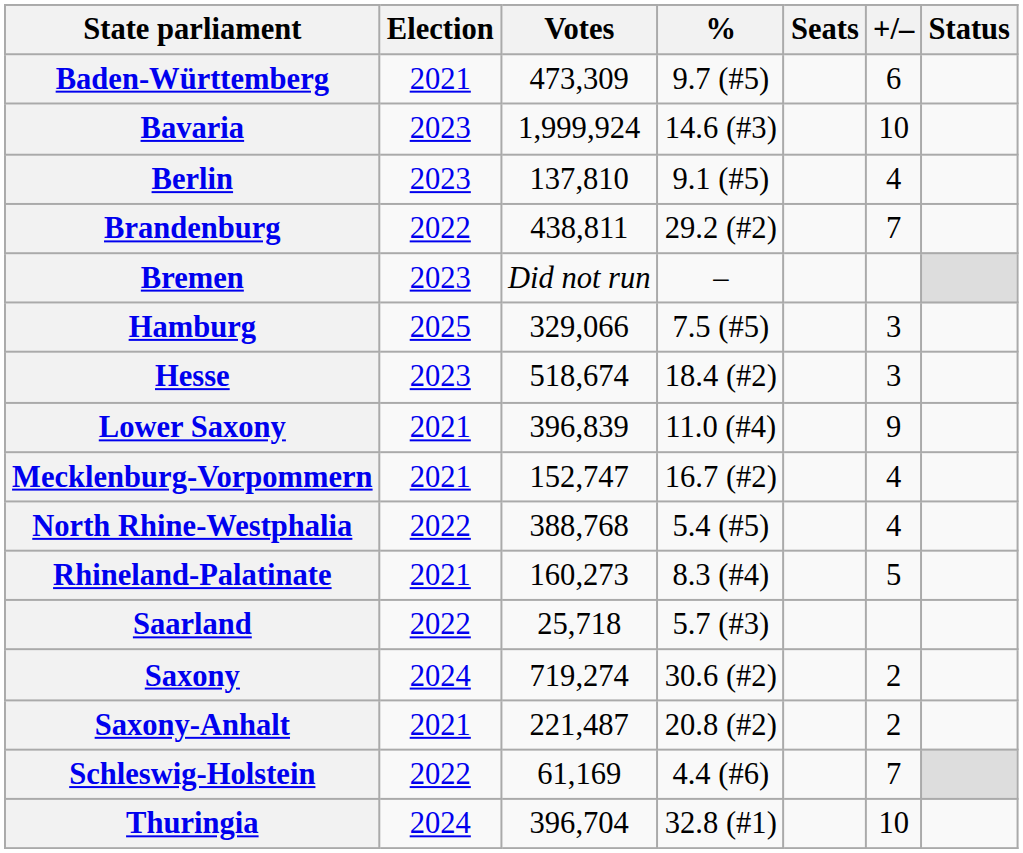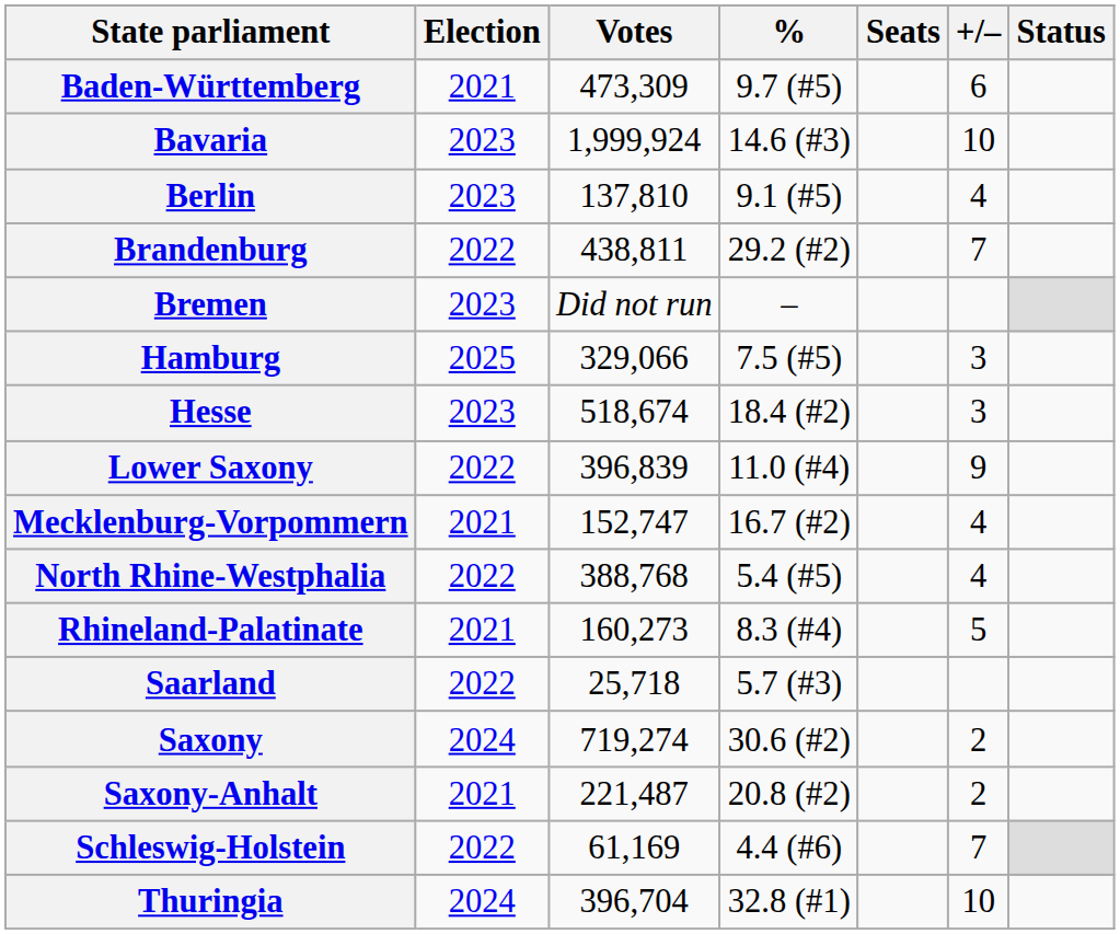 <table class="wikitable sortable" style="font-size:97%; text-align:center;">
 <tr>
 <th class=unsortable>State parliament</th>
 <th>Election</th>
 <th>Votes</th>
 <th>%</th>
 <th>Seats</th>
 <th>+/–</th>
 <th>Status</th>
 </tr>
 <tr>
 <th><a href='#'>Baden-Württemberg</a></th>
 <td><a href='#'>2021</a></td>
 <td>473,309</td>
 <td>9.7 (#5)</td>
 <td></td>
 <td> 6</td>
 <td></td>
 </tr>
 <tr>
 <th><a href='#'>Bavaria</a></th>
 <td><a href='#'>2023</a></td>
 <td>1,999,924</td>
 <td>14.6 (#3)</td>
 <td></td>
 <td> 10</td>
 <td></td>
 </tr>
 <tr>
 <th><a href='#'>Berlin</a></th>
 <td><a href='#'>2023</a></td>
 <td>137,810</td>
 <td>9.1 (#5)</td>
 <td></td>
 <td> 4</td>
 <td></td>
 </tr>
 <tr>
 <th><a href='#'>Brandenburg</a></th>
 <td><a href='#'>2022</a></td>
 <td>438,811</td>
 <td>29.2 (#2)</td>
 <td></td>
 <td> 7</td>
 <td></td>
 </tr>
 <tr>
 <th><a href='#'>Bremen</a></th>
 <td><a href='#'>2023</a></td>
 <td><em>Did not run</em></td>
 <td>–</td>
 <td></td>
 <td></td>
 <td align=center style="background:#ddd;"></td>
 </tr>
 <tr>
 <th><a href='#'>Hamburg</a></th>
 <td><a href='#'>2025</a></td>
 <td>329,066</td>
 <td>7.5 (#5)</td>
 <td></td>
 <td> 3</td>
 <td></td>
 </tr>
 <tr>
 <th><a href='#'>Hesse</a></th>
 <td><a href='#'>2023</a></td>
 <td>518,674</td>
 <td>18.4 (#2)</td>
 <td></td>
 <td> 3</td>
 <td></td>
 </tr>
 <tr>
 <th><a href='#'>Lower Saxony</a></th>
-<td><a href='#'>2021</a></td>
+<td><a href='#'>2022</a></td>
 <td>396,839</td>
 <td>11.0 (#4)</td>
 <td></td>
 <td> 9</td>
 <td></td>
 </tr>
 <tr>
 <th><a href='#'>Mecklenburg-Vorpommern</a></th>
 <td><a href='#'>2021</a></td>
 <td>152,747</td>
 <td>16.7 (#2)</td>
 <td></td>
 <td> 4</td>
 <td></td>
 </tr>
 <tr>
 <th><a href='#'>North Rhine-Westphalia</a></th>
 <td><a href='#'>2022</a></td>
 <td>388,768</td>
 <td>5.4 (#5)</td>
 <td></td>
 <td> 4</td>
 <td></td>
 </tr>
 <tr>
 <th><a href='#'>Rhineland-Palatinate</a></th>
 <td><a href='#'>2021</a></td>
 <td>160,273</td>
 <td>8.3 (#4)</td>
 <td></td>
 <td> 5</td>
 <td></td>
 </tr>
 <tr>
 <th><a href='#'>Saarland</a></th>
 <td><a href='#'>2022</a></td>
 <td>25,718</td>
 <td>5.7 (#3)</td>
 <td></td>
 <td></td>
 <td></td>
 </tr>
 <tr>
 <th><a href='#'>Saxony</a></th>
 <td><a href='#'>2024</a></td>
 <td>719,274</td>
 <td>30.6 (#2)</td>
 <td></td>
 <td> 2</td>
 <td></td>
 </tr>
 <tr>
 <th><a href='#'>Saxony-Anhalt</a></th>
 <td><a href='#'>2021</a></td>
 <td>221,487</td>
 <td>20.8 (#2)</td>
 <td></td>
 <td> 2</td>
 <td></td>
 </tr>
 <tr>
 <th><a href='#'>Schleswig-Holstein</a></th>
 <td><a href='#'>2022</a></td>
 <td>61,169</td>
 <td>4.4 (#6)</td>
 <td></td>
 <td> 7</td>
 <td align=center style="background:#ddd;"></td>
 </tr>
 <tr>
 <th><a href='#'>Thuringia</a></th>
 <td><a href='#'>2024</a></td>
 <td>396,704</td>
 <td>32.8 (#1)</td>
 <td></td>
 <td> 10</td>
 <td></td>
 </tr>
 </table>
